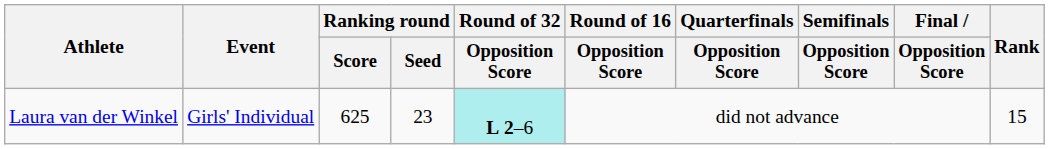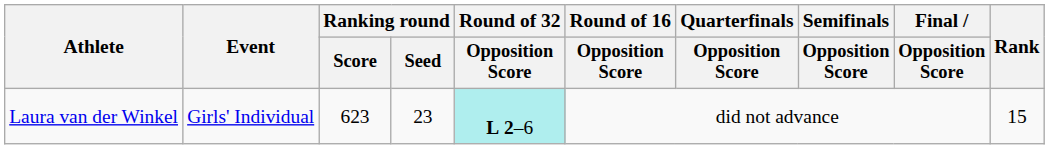 <table class="wikitable" style="font-size:90%;">
 <tr>
 <th rowspan="2">Athlete</th>
 <th rowspan="2">Event</th>
 <th colspan="2">Ranking round</th>
 <th>Round of 32</th>
 <th>Round of 16</th>
 <th>Quarterfinals</th>
 <th>Semifinals</th>
 <th>Final / </th>
 <th rowspan=2>Rank</th>
 </tr>
 <tr style="font-size:95%">
 <th>Score</th>
 <th>Seed</th>
 <th>Opposition<br>Score</th>
 <th>Opposition<br>Score</th>
 <th>Opposition<br>Score</th>
 <th>Opposition<br>Score</th>
 <th>Opposition<br>Score</th>
 </tr>
 <tr align=center>
 <td align=left><a href='#'>Laura van der Winkel</a></td>
 <td><a href='#'>Girls' Individual</a></td>
-<td>625</td>
+<td>623</td>
 <td>23</td>
 <td style="background: paleturquoise;"><br><strong>L</strong> <strong>2</strong>–6</td>
 <td colspan=4>did not advance</td>
 <td>15</td>
 </tr>
 </table>
